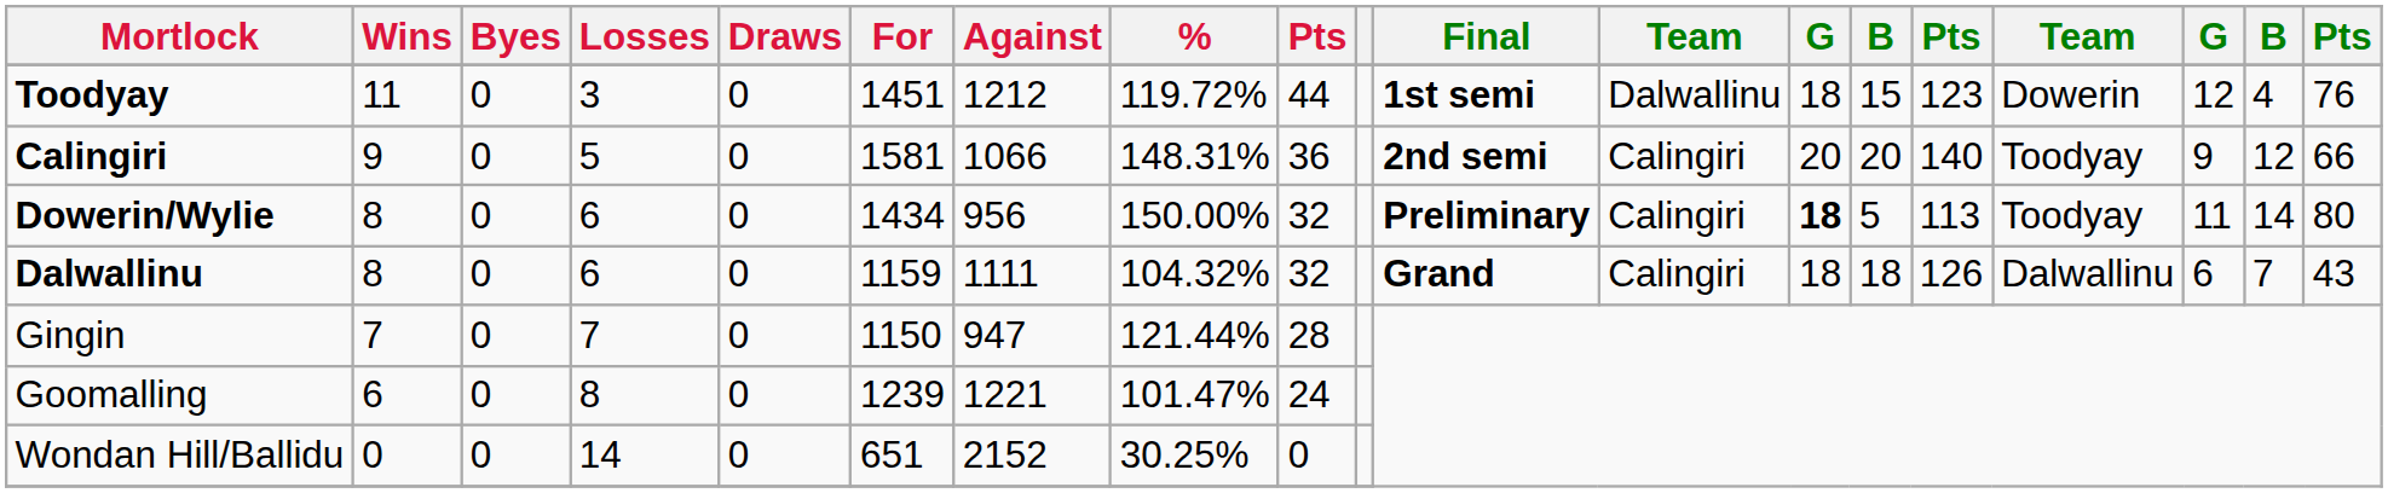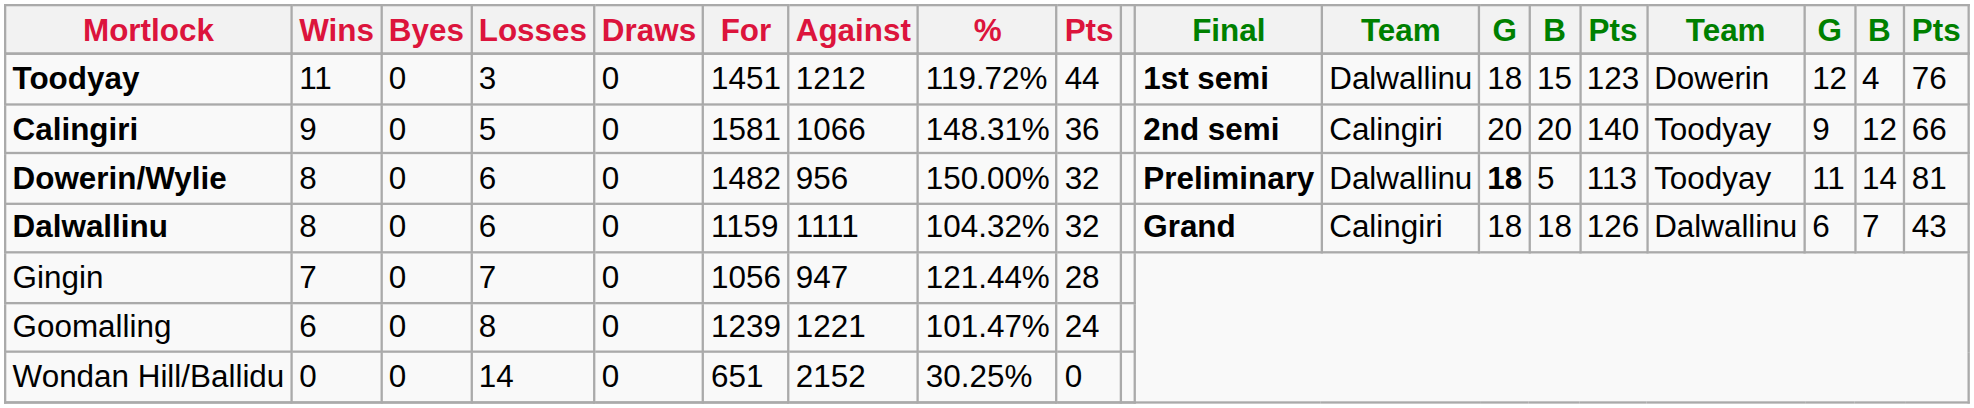 <table style="font-size: 85%; text-align: left;" class="wikitable">
 <tr>
 <th style="color:crimson">Mortlock</th>
 <th style="color:crimson">Wins</th>
 <th style="color:crimson">Byes</th>
 <th style="color:crimson">Losses</th>
 <th style="color:crimson">Draws</th>
 <th style="color:crimson">For</th>
 <th style="color:crimson">Against</th>
 <th style="color:crimson">%</th>
 <th style="color:crimson">Pts</th>
 <th></th>
 <th style="color:green">Final</th>
 <th style="color:green">Team</th>
 <th style="color:green">G</th>
 <th style="color:green">B</th>
 <th style="color:green">Pts</th>
 <th style="color:green">Team</th>
 <th style="color:green">G</th>
 <th style="color:green">B</th>
 <th style="color:green">Pts</th>
 </tr>
 <tr>
 </tr>
 <tr>
 </tr>
 <tr>
 <td><strong>	Toodyay	</strong></td>
 <td>11</td>
 <td>0</td>
 <td>3</td>
 <td>0</td>
 <td>1451</td>
 <td>1212</td>
 <td>119.72%</td>
 <td>44</td>
 <td></td>
 <td><strong>1st semi</strong></td>
 <td>Dalwallinu</td>
 <td>18</td>
 <td>15</td>
 <td>123</td>
 <td>Dowerin</td>
 <td>12</td>
 <td>4</td>
 <td>76</td>
 </tr>
 <tr>
 <td><strong>	Calingiri	</strong></td>
 <td>9</td>
 <td>0</td>
 <td>5</td>
 <td>0</td>
 <td>1581</td>
 <td>1066</td>
 <td>148.31%</td>
 <td>36</td>
 <td></td>
 <td><strong>2nd semi</strong></td>
 <td>Calingiri</td>
 <td>20</td>
 <td>20</td>
 <td>140</td>
 <td>Toodyay</td>
 <td>9</td>
 <td>12</td>
 <td>66</td>
 </tr>
 <tr ||>
 <td><strong>	Dowerin/Wylie	</strong></td>
 <td>8</td>
 <td>0</td>
 <td>6</td>
 <td>0</td>
-<td>1434</td>
+<td>1482</td>
 <td>956</td>
 <td>150.00%</td>
 <td>32</td>
 <td></td>
 <td><strong>Preliminary</strong></td>
-<td>Calingiri</td>
+<td>Dalwallinu</td>
 <td><strong>18</strong></td>
 <td>5</td>
 <td>113</td>
 <td>Toodyay</td>
 <td>11</td>
 <td>14</td>
-<td>80</td>
+<td>81</td>
 </tr>
 <tr>
 <td><strong>	Dalwallinu	</strong></td>
 <td>8</td>
 <td>0</td>
 <td>6</td>
 <td>0</td>
 <td>1159</td>
 <td>1111</td>
 <td>104.32%</td>
 <td>32</td>
 <td></td>
 <td><strong>Grand</strong></td>
 <td>Calingiri</td>
 <td>18</td>
 <td>18</td>
 <td>126</td>
 <td>Dalwallinu</td>
 <td>6</td>
 <td>7</td>
 <td>43</td>
 </tr>
 <tr>
 <td>Gingin</td>
 <td>7</td>
 <td>0</td>
 <td>7</td>
 <td>0</td>
-<td>1150</td>
+<td>1056</td>
 <td>947</td>
 <td>121.44%</td>
 <td>28</td>
 <td></td>
 </tr>
 <tr>
 <td>Goomalling</td>
 <td>6</td>
 <td>0</td>
 <td>8</td>
 <td>0</td>
 <td>1239</td>
 <td>1221</td>
 <td>101.47%</td>
 <td>24</td>
 <td></td>
 </tr>
 <tr>
 <td>Wondan Hill/Ballidu</td>
 <td>0</td>
 <td>0</td>
 <td>14</td>
 <td>0</td>
 <td>651</td>
 <td>2152</td>
 <td>30.25%</td>
 <td>0</td>
 <td></td>
 </tr>
 <tr>
 </tr>
 </table>
